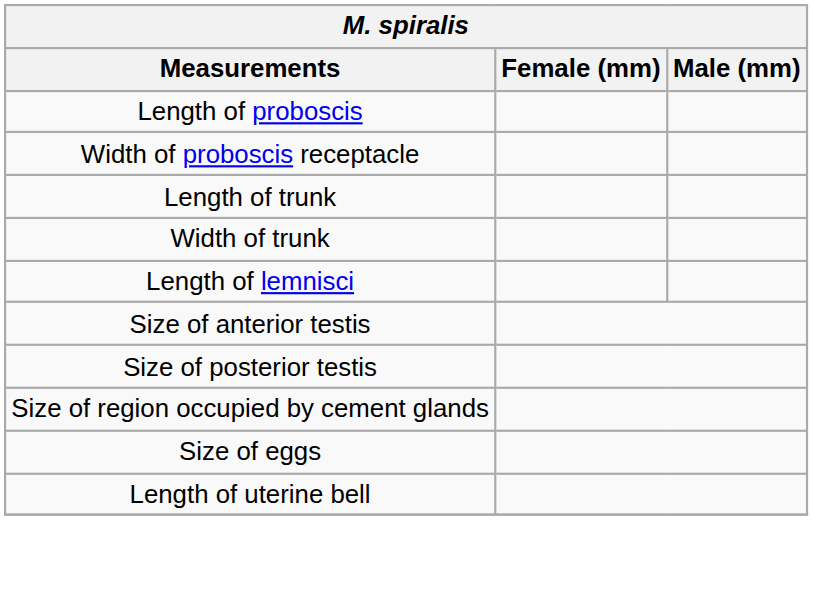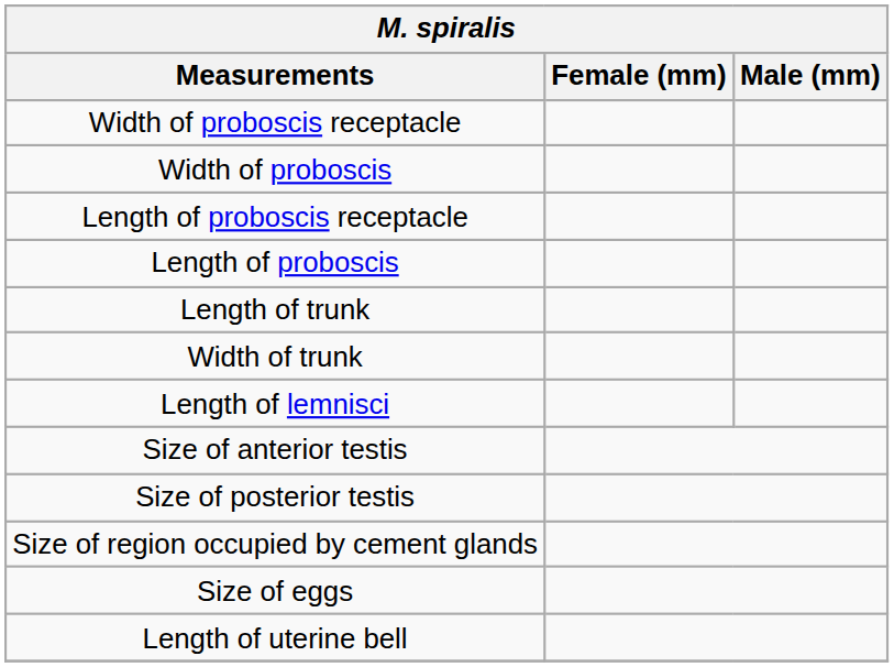 <table class="wikitable floatright" style="text-align: center; font-size: 75%;">
 <tr>
 <th colspan="3"><em>M. spiralis</em></th>
 </tr>
 <tr>
 <th>Measurements</th>
 <th>Female (mm)</th>
 <th>Male (mm)</th>
 </tr>
 <tr>
-<td>Length of <a href='#'>proboscis</a></td>
+<td>Width of <a href='#'>proboscis</a> receptacle</td>
 <td></td>
 <td></td>
 </tr>
 <tr>
-<td>Width of <a href='#'>proboscis</a> receptacle</td>
+<td>Width of <a href='#'>proboscis</a></td>
+<td></td>
+<td></td>
+</tr>
+<tr>
+<td>Length of <a href='#'>proboscis</a> receptacle</td>
+<td></td>
+<td></td>
+</tr>
+<tr>
+<td>Length of <a href='#'>proboscis</a></td>
 <td></td>
 <td></td>
 </tr>
 <tr>
 <td>Length of trunk</td>
 <td></td>
 <td></td>
 </tr>
 <tr>
 <td>Width of trunk</td>
 <td></td>
 <td></td>
 </tr>
 <tr>
 <td>Length of <a href='#'>lemnisci</a></td>
 <td></td>
 <td></td>
 </tr>
 <tr>
 <td>Size of anterior testis</td>
 <td colspan="2"></td>
 </tr>
 <tr>
 <td>Size of posterior testis</td>
 <td colspan="2"></td>
 </tr>
 <tr>
 <td>Size of region occupied by cement glands</td>
 <td colspan="2"></td>
 </tr>
 <tr>
 <td>Size of eggs</td>
 <td colspan="2"></td>
 </tr>
 <tr>
 <td>Length of uterine bell</td>
 <td colspan="2"></td>
 </tr>
 <tr>
 </tr>
 </table>
